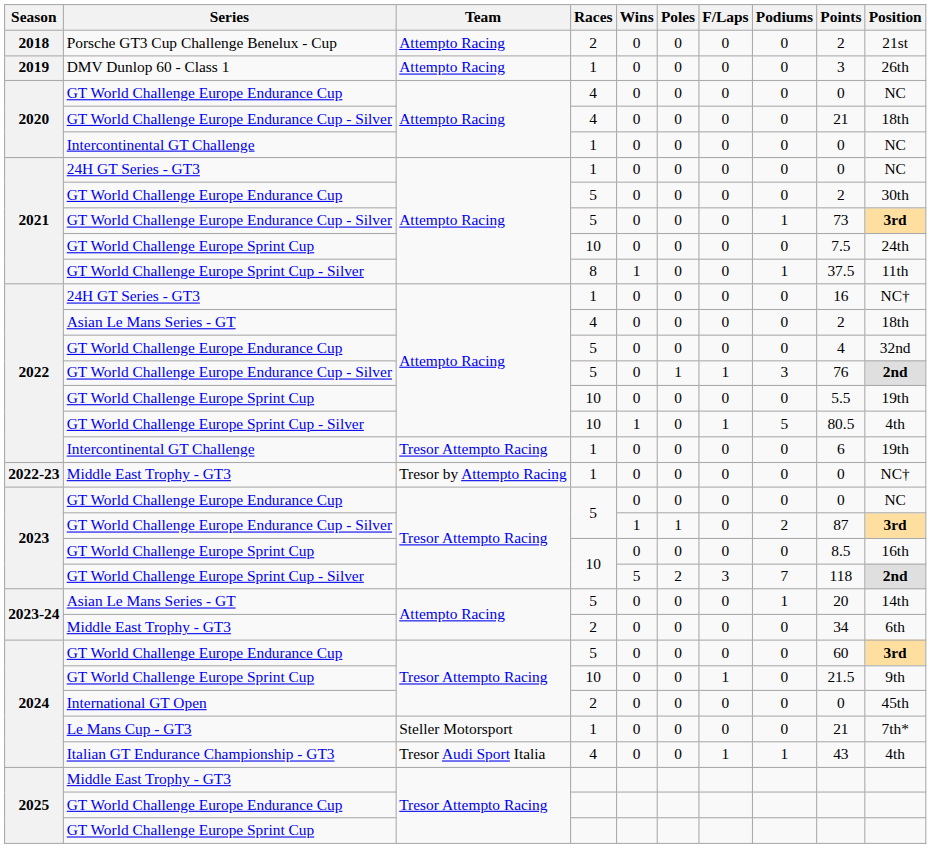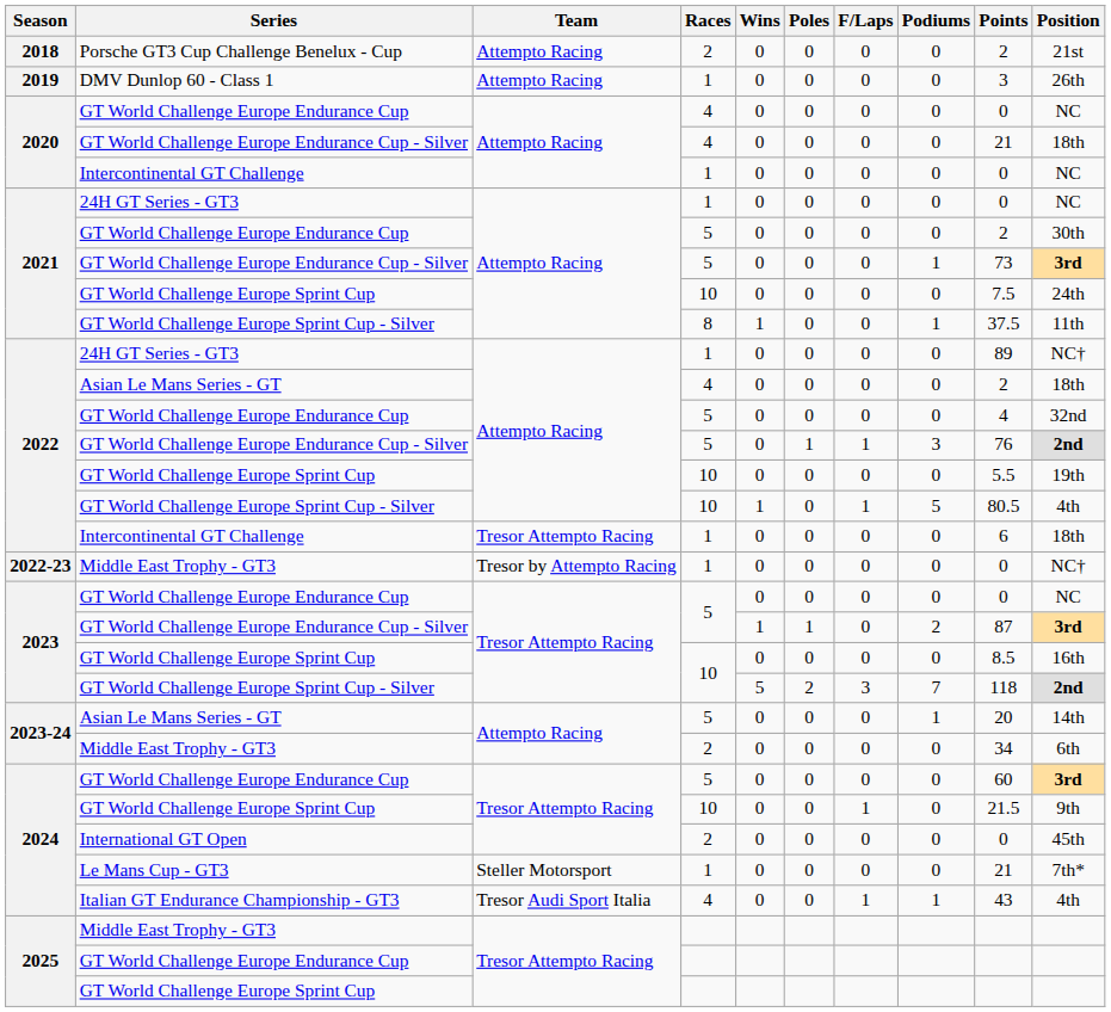 <table class="wikitable" style="font-size: 90%; text-align:center">
 <tr>
 <th>Season</th>
 <th>Series</th>
 <th>Team</th>
 <th>Races</th>
 <th>Wins</th>
 <th>Poles</th>
 <th>F/Laps</th>
 <th>Podiums</th>
 <th>Points</th>
 <th>Position</th>
 </tr>
 <tr>
 <th>2018</th>
 <td align="left">Porsche GT3 Cup Challenge Benelux - Cup</td>
 <td align="left"><a href='#'>Attempto Racing</a></td>
 <td>2</td>
 <td>0</td>
 <td>0</td>
 <td>0</td>
 <td>0</td>
 <td>2</td>
 <td>21st</td>
 </tr>
 <tr>
 <th>2019</th>
 <td align="left">DMV Dunlop 60 - Class 1</td>
 <td align="left"><a href='#'>Attempto Racing</a></td>
 <td>1</td>
 <td>0</td>
 <td>0</td>
 <td>0</td>
 <td>0</td>
 <td>3</td>
 <td>26th</td>
 </tr>
 <tr>
 <th rowspan="3">2020</th>
 <td align="left"><a href='#'>GT World Challenge Europe Endurance Cup</a></td>
 <td rowspan="3" align="left"><a href='#'>Attempto Racing</a></td>
 <td>4</td>
 <td>0</td>
 <td>0</td>
 <td>0</td>
 <td>0</td>
 <td>0</td>
 <td>NC</td>
 </tr>
 <tr>
 <td align="left"><a href='#'>GT World Challenge Europe Endurance Cup - Silver</a></td>
 <td>4</td>
 <td>0</td>
 <td>0</td>
 <td>0</td>
 <td>0</td>
 <td>21</td>
 <td>18th</td>
 </tr>
 <tr>
 <td align="left"><a href='#'>Intercontinental GT Challenge</a></td>
 <td>1</td>
 <td>0</td>
 <td>0</td>
 <td>0</td>
 <td>0</td>
 <td>0</td>
 <td>NC</td>
 </tr>
 <tr>
 <th rowspan="5">2021</th>
 <td align="left"><a href='#'>24H GT Series - GT3</a></td>
 <td rowspan="5" align="left"><a href='#'>Attempto Racing</a></td>
 <td>1</td>
 <td>0</td>
 <td>0</td>
 <td>0</td>
 <td>0</td>
 <td>0</td>
 <td>NC</td>
 </tr>
 <tr>
 <td align="left"><a href='#'>GT World Challenge Europe Endurance Cup</a></td>
 <td>5</td>
 <td>0</td>
 <td>0</td>
 <td>0</td>
 <td>0</td>
 <td>2</td>
 <td>30th</td>
 </tr>
 <tr>
 <td align="left"><a href='#'>GT World Challenge Europe Endurance Cup - Silver</a></td>
 <td>5</td>
 <td>0</td>
 <td>0</td>
 <td>0</td>
 <td>1</td>
 <td>73</td>
 <td style="background:#FFDF9F;"><strong>3rd</strong></td>
 </tr>
 <tr>
 <td align="left"><a href='#'>GT World Challenge Europe Sprint Cup</a></td>
 <td>10</td>
 <td>0</td>
 <td>0</td>
 <td>0</td>
 <td>0</td>
 <td>7.5</td>
 <td>24th</td>
 </tr>
 <tr>
 <td align="left"><a href='#'>GT World Challenge Europe Sprint Cup - Silver</a></td>
 <td>8</td>
 <td>1</td>
 <td>0</td>
 <td>0</td>
 <td>1</td>
 <td>37.5</td>
 <td>11th</td>
 </tr>
 <tr>
 <th rowspan="7">2022</th>
 <td align="left"><a href='#'>24H GT Series - GT3</a></td>
 <td rowspan="6" align="left"><a href='#'>Attempto Racing</a></td>
 <td>1</td>
 <td>0</td>
 <td>0</td>
 <td>0</td>
 <td>0</td>
-<td>16</td>
+<td>89</td>
 <td>NC†</td>
 </tr>
 <tr>
 <td align="left"><a href='#'>Asian Le Mans Series - GT</a></td>
 <td>4</td>
 <td>0</td>
 <td>0</td>
 <td>0</td>
 <td>0</td>
 <td>2</td>
 <td>18th</td>
 </tr>
 <tr>
 <td align="left"><a href='#'>GT World Challenge Europe Endurance Cup</a></td>
 <td>5</td>
 <td>0</td>
 <td>0</td>
 <td>0</td>
 <td>0</td>
 <td>4</td>
 <td>32nd</td>
 </tr>
 <tr>
 <td align="left"><a href='#'>GT World Challenge Europe Endurance Cup - Silver</a></td>
 <td>5</td>
 <td>0</td>
 <td>1</td>
 <td>1</td>
 <td>3</td>
 <td>76</td>
 <td style="background:#DFDFDF;"><strong>2nd</strong></td>
 </tr>
 <tr>
 <td align="left"><a href='#'>GT World Challenge Europe Sprint Cup</a></td>
 <td>10</td>
 <td>0</td>
 <td>0</td>
 <td>0</td>
 <td>0</td>
 <td>5.5</td>
 <td>19th</td>
 </tr>
 <tr>
 <td align="left"><a href='#'>GT World Challenge Europe Sprint Cup - Silver</a></td>
 <td>10</td>
 <td>1</td>
 <td>0</td>
 <td>1</td>
 <td>5</td>
 <td>80.5</td>
 <td>4th</td>
 </tr>
 <tr>
 <td align="left"><a href='#'>Intercontinental GT Challenge</a></td>
 <td align="left"><a href='#'>Tresor Attempto Racing</a></td>
 <td>1</td>
 <td>0</td>
 <td>0</td>
 <td>0</td>
 <td>0</td>
 <td>6</td>
-<td>19th</td>
+<td>18th</td>
 </tr>
 <tr>
 <th>2022-23</th>
 <td align=left><a href='#'>Middle East Trophy - GT3</a></td>
 <td align=left>Tresor by <a href='#'>Attempto Racing</a></td>
 <td>1</td>
 <td>0</td>
 <td>0</td>
 <td>0</td>
 <td>0</td>
 <td>0</td>
 <td>NC†</td>
 </tr>
 <tr>
 <th rowspan="4">2023</th>
 <td align="left"><a href='#'>GT World Challenge Europe Endurance Cup</a></td>
 <td rowspan="4" align=left><a href='#'>Tresor Attempto Racing</a></td>
 <td rowspan="2">5</td>
 <td>0</td>
 <td>0</td>
 <td>0</td>
 <td>0</td>
 <td>0</td>
 <td>NC</td>
 </tr>
 <tr>
 <td align="left"><a href='#'>GT World Challenge Europe Endurance Cup - Silver</a></td>
 <td>1</td>
 <td>1</td>
 <td>0</td>
 <td>2</td>
 <td>87</td>
 <td style="background:#FFDF9F;"><strong>3rd</strong></td>
 </tr>
 <tr>
 <td align="left"><a href='#'>GT World Challenge Europe Sprint Cup</a></td>
 <td rowspan="2">10</td>
 <td>0</td>
 <td>0</td>
 <td>0</td>
 <td>0</td>
 <td>8.5</td>
 <td>16th</td>
 </tr>
 <tr>
 <td align="left"><a href='#'>GT World Challenge Europe Sprint Cup - Silver</a></td>
 <td>5</td>
 <td>2</td>
 <td>3</td>
 <td>7</td>
 <td>118</td>
 <td style="background:#DFDFDF;"><strong>2nd</strong></td>
 </tr>
 <tr>
 <th rowspan="2">2023-24</th>
 <td align=left><a href='#'>Asian Le Mans Series - GT</a></td>
 <td rowspan="2" align="left"><a href='#'>Attempto Racing</a></td>
 <td>5</td>
 <td>0</td>
 <td>0</td>
 <td>0</td>
 <td>1</td>
 <td>20</td>
 <td>14th</td>
 </tr>
 <tr>
 <td align=left><a href='#'>Middle East Trophy - GT3</a></td>
 <td>2</td>
 <td>0</td>
 <td>0</td>
 <td>0</td>
 <td>0</td>
 <td>34</td>
 <td>6th</td>
 </tr>
 <tr>
 <th rowspan="5">2024</th>
 <td align=left><a href='#'>GT World Challenge Europe Endurance Cup</a></td>
 <td rowspan="3" align="left"><a href='#'>Tresor Attempto Racing</a></td>
 <td>5</td>
 <td>0</td>
 <td>0</td>
 <td>0</td>
 <td>0</td>
 <td>60</td>
 <td style="background:#FFDF9F;"><strong>3rd</strong></td>
 </tr>
 <tr>
 <td align=left><a href='#'>GT World Challenge Europe Sprint Cup</a></td>
 <td>10</td>
 <td>0</td>
 <td>0</td>
 <td>1</td>
 <td>0</td>
 <td>21.5</td>
 <td>9th</td>
 </tr>
 <tr>
 <td align=left><a href='#'>International GT Open</a></td>
 <td>2</td>
 <td>0</td>
 <td>0</td>
 <td>0</td>
 <td>0</td>
 <td>0</td>
 <td>45th</td>
 </tr>
 <tr>
 <td align=left><a href='#'>Le Mans Cup - GT3</a></td>
 <td align=left>Steller Motorsport</td>
 <td>1</td>
 <td>0</td>
 <td>0</td>
 <td>0</td>
 <td>0</td>
 <td>21</td>
 <td>7th*</td>
 </tr>
 <tr>
 <td align=left><a href='#'>Italian GT Endurance Championship - GT3</a></td>
 <td align=left>Tresor <a href='#'>Audi Sport</a> Italia</td>
 <td>4</td>
 <td>0</td>
 <td>0</td>
 <td>1</td>
 <td>1</td>
 <td>43</td>
 <td>4th</td>
 </tr>
 <tr>
 <th rowspan="3">2025</th>
 <td align=left><a href='#'>Middle East Trophy - GT3</a></td>
 <td rowspan="3" align="left"><a href='#'>Tresor Attempto Racing</a></td>
 <td></td>
 <td></td>
 <td></td>
 <td></td>
 <td></td>
 <td></td>
 <td></td>
 </tr>
 <tr>
 <td align=left><a href='#'>GT World Challenge Europe Endurance Cup</a></td>
 <td></td>
 <td></td>
 <td></td>
 <td></td>
 <td></td>
 <td></td>
 <td></td>
 </tr>
 <tr>
 <td align=left><a href='#'>GT World Challenge Europe Sprint Cup</a></td>
 <td></td>
 <td></td>
 <td></td>
 <td></td>
 <td></td>
 <td></td>
 <td></td>
 </tr>
 </table>
